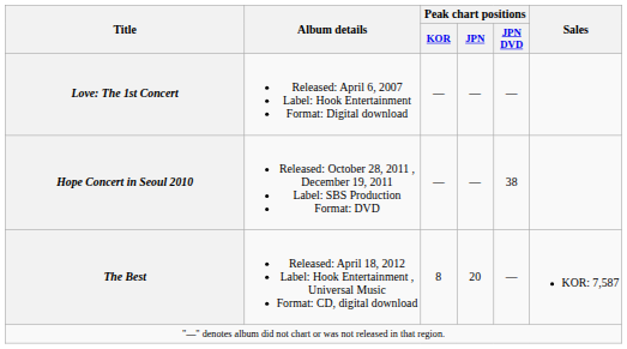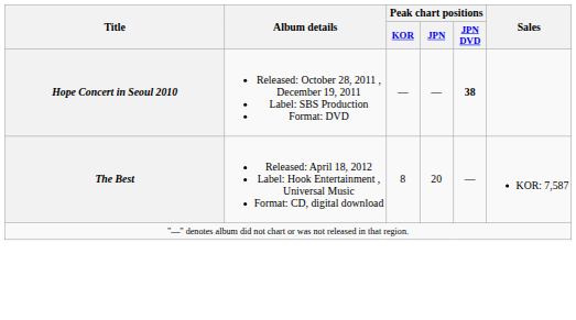 <table class="wikitable plainrowheaders" style="text-align:center;">
 <tr>
 <th rowspan="2" scope="col" style="width:20em;">Title</th>
 <th rowspan="2" scope="col">Album details</th>
 <th colspan="3" scope="col">Peak chart positions</th>
 <th rowspan="2" scope="col">Sales</th>
 </tr>
 <tr>
 <th scope="col" style="width:3em;font-size:90%;"><a href='#'>KOR</a><br></th>
 <th scope="col" style="width:3em;font-size:90%;"><a href='#'>JPN</a><br></th>
 <th scope="col" style="width:3em;font-size:90%;"><a href='#'>JPN<br>DVD</a><br></th>
 </tr>
 <tr>
-<th scope="row"><em>Love: The 1st Concert</em></th>
-<td><br><ul><li>Released: April 6, 2007</li><li>Label: Hook Entertainment</li><li>Format: Digital download</li></ul></td>
-<td>—</td>
-<td>—</td>
-<td>—</td>
-<td></td>
-</tr>
-<tr>
 <th scope="row"><em>Hope Concert in Seoul 2010</em></th>
 <td><br><ul><li>Released: October 28, 2011 ,<br>December 19, 2011 </li><li>Label: SBS Production</li><li>Format: DVD</li></ul></td>
 <td>—</td>
 <td>—</td>
-<td>38</td>
+<td><strong>38</strong></td>
 <td></td>
 </tr>
 <tr>
 <th scope="row"><em>The Best</em></th>
 <td><br><ul><li>Released: April 18, 2012</li><li>Label: Hook Entertainment ,<br>Universal Music </li><li>Format: CD, digital download</li></ul></td>
 <td>8</td>
 <td>20</td>
 <td>—</td>
 <td><br><ul><li>KOR: 7,587</li></ul></td>
 </tr>
 <tr>
 <td colspan="6" align="center"><small>"—" denotes album did not chart or was not released in that region.</small></td>
 </tr>
 </table>
